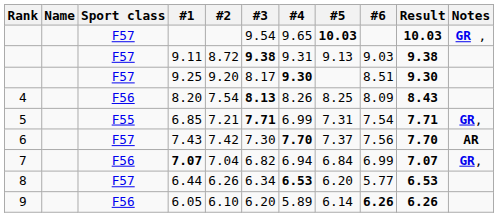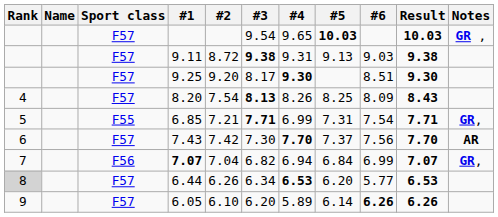 <table class="wikitable sortable" style="text-align:center">
 <tr>
 <th>Rank</th>
 <th>Name</th>
 <th>Sport class</th>
 <th>#1</th>
 <th>#2</th>
 <th>#3</th>
 <th>#4</th>
 <th>#5</th>
 <th>#6</th>
 <th>Result</th>
 <th>Notes</th>
 </tr>
 <tr>
 <td></td>
 <td align="left"></td>
 <td><a href='#'>F57</a></td>
 <td></td>
 <td></td>
 <td>9.54</td>
 <td>9.65</td>
 <td><strong>10.03</strong></td>
 <td></td>
 <td><strong>10.03</strong></td>
 <td><strong><a href='#'>GR</a></strong> , </td>
 </tr>
 <tr>
 <td></td>
 <td align="left"></td>
 <td><a href='#'>F57</a></td>
 <td>9.11</td>
 <td>8.72</td>
 <td><strong>9.38</strong></td>
 <td>9.31</td>
 <td>9.13</td>
 <td>9.03</td>
 <td><strong>9.38</strong></td>
 <td></td>
 </tr>
 <tr>
 <td></td>
 <td align="left"></td>
 <td><a href='#'>F57</a></td>
 <td>9.25</td>
 <td>9.20</td>
 <td>8.17</td>
 <td><strong>9.30</strong></td>
 <td></td>
 <td>8.51</td>
 <td><strong>9.30</strong></td>
 <td></td>
 </tr>
 <tr>
 <td>4</td>
 <td align="left"></td>
-<td><a href='#'>F56</a></td>
+<td><a href='#'>F57</a></td>
 <td>8.20</td>
 <td>7.54</td>
 <td><strong>8.13</strong></td>
 <td>8.26</td>
 <td>8.25</td>
 <td>8.09</td>
 <td><strong>8.43</strong></td>
 <td></td>
 </tr>
 <tr>
 <td>5</td>
 <td align="left"></td>
 <td><a href='#'>F55</a></td>
 <td>6.85</td>
 <td>7.21</td>
 <td><strong>7.71</strong></td>
 <td>6.99</td>
 <td>7.31</td>
 <td>7.54</td>
 <td><strong>7.71</strong></td>
 <td><strong><a href='#'>GR</a></strong>, </td>
 </tr>
 <tr>
 <td>6</td>
 <td align="left"></td>
 <td><a href='#'>F57</a></td>
 <td>7.43</td>
 <td>7.42</td>
 <td>7.30</td>
 <td><strong>7.70</strong></td>
 <td>7.37</td>
 <td>7.56</td>
 <td><strong>7.70</strong></td>
 <td><strong>AR</strong></td>
 </tr>
 <tr>
 <td>7</td>
 <td align="left"></td>
 <td><a href='#'>F56</a></td>
 <td><strong>7.07</strong></td>
 <td>7.04</td>
 <td>6.82</td>
 <td>6.94</td>
 <td>6.84</td>
 <td>6.99</td>
 <td><strong>7.07</strong></td>
 <td><strong><a href='#'>GR</a></strong>, </td>
 </tr>
 <tr>
-<td>8</td>
+<td style="background: lightgrey;">8</td>
 <td align="left"></td>
 <td><a href='#'>F57</a></td>
 <td>6.44</td>
 <td>6.26</td>
 <td>6.34</td>
 <td><strong>6.53</strong></td>
 <td>6.20</td>
 <td>5.77</td>
 <td><strong>6.53</strong></td>
 <td></td>
 </tr>
 <tr>
 <td>9</td>
 <td align="left"></td>
-<td><a href='#'>F56</a></td>
+<td><a href='#'>F57</a></td>
 <td>6.05</td>
 <td>6.10</td>
 <td>6.20</td>
 <td>5.89</td>
 <td>6.14</td>
 <td><strong>6.26</strong></td>
 <td><strong>6.26 </strong></td>
 <td></td>
 </tr>
 </table>
